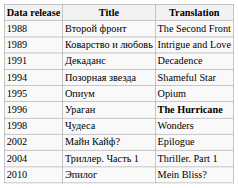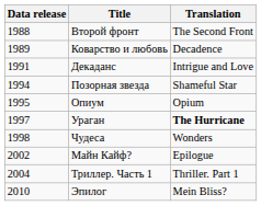 <table class="wikitable">
 <tr>
 <th>Data release</th>
 <th>Title</th>
 <th>Translation</th>
 </tr>
 <tr>
 <td>1988</td>
 <td>Второй фронт</td>
 <td>The Second Front</td>
 </tr>
 <tr>
 <td>1989</td>
 <td>Коварство и любовь</td>
-<td>Intrigue and Love</td>
+<td>Decadence</td>
 </tr>
 <tr>
 <td>1991</td>
 <td>Декаданс</td>
-<td>Decadence</td>
+<td>Intrigue and Love</td>
 </tr>
 <tr>
 <td>1994</td>
 <td>Позорная звезда</td>
 <td>Shameful Star</td>
 </tr>
 <tr>
 <td>1995</td>
 <td>Опиум</td>
 <td>Opium</td>
 </tr>
 <tr>
-<td>1996</td>
+<td>1997</td>
 <td>Ураган</td>
 <td><strong>The Hurricane</strong></td>
 </tr>
 <tr>
 <td>1998</td>
 <td>Чудеса</td>
 <td>Wonders</td>
 </tr>
 <tr>
 <td>2002</td>
 <td>Майн Кайф?</td>
 <td>Epilogue</td>
 </tr>
 <tr>
 <td>2004</td>
 <td>Триллер. Часть 1</td>
 <td>Thriller. Part 1</td>
 </tr>
 <tr>
 <td>2010</td>
 <td>Эпилог</td>
 <td>Mein Bliss?</td>
 </tr>
 </table>
